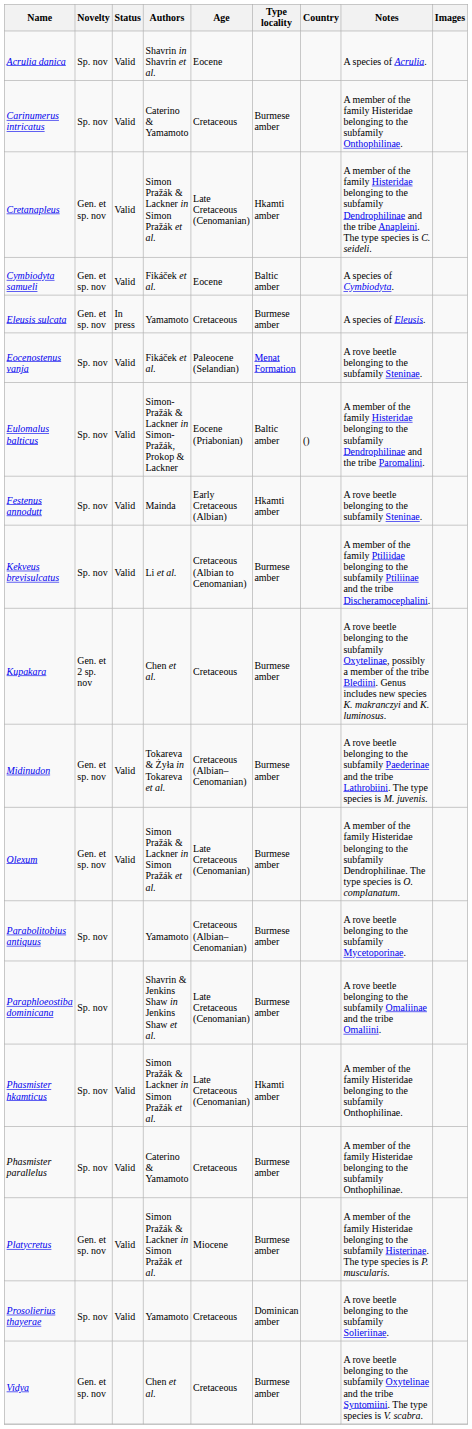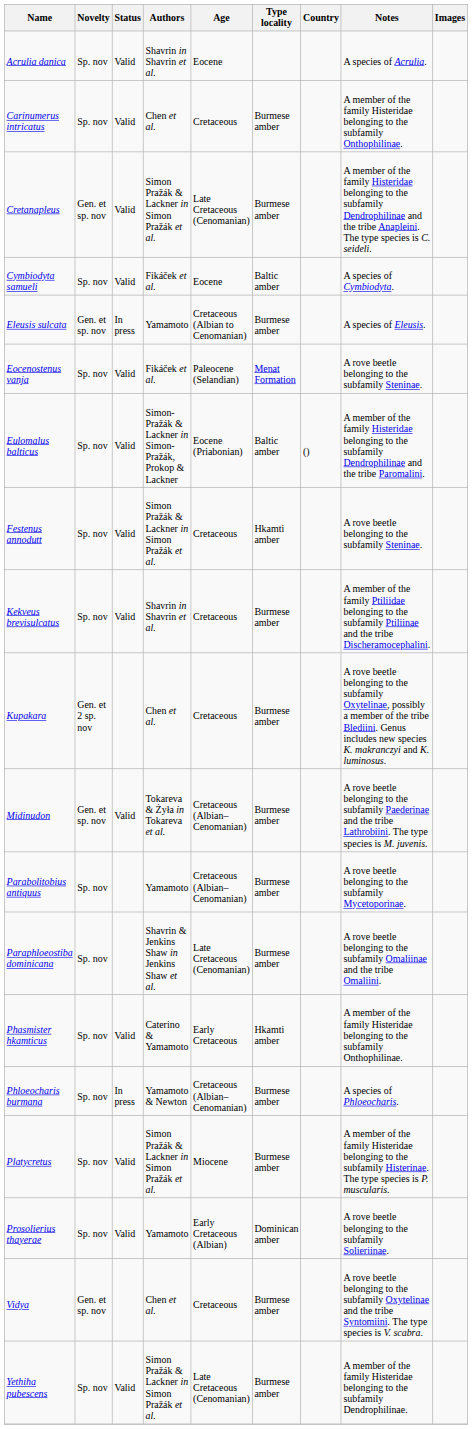 <table class="wikitable sortable" align="center" width="100%">
 <tr>
 <th>Name</th>
 <th>Novelty</th>
 <th>Status</th>
 <th>Authors</th>
 <th>Age</th>
 <th>Type locality</th>
 <th>Country</th>
 <th>Notes</th>
 <th>Images</th>
 </tr>
 <tr>
 <td><br><em><a href='#'>Acrulia danica</a></em></td>
 <td><br>Sp. nov</td>
 <td><br>Valid</td>
 <td><br>Shavrin <em>in</em> Shavrin <em>et al.</em></td>
 <td><br>Eocene</td>
 <td></td>
 <td><br></td>
 <td><br>A species of <em><a href='#'>Acrulia</a></em>.</td>
 <td></td>
 </tr>
 <tr>
 <td><br><em><a href='#'>Carinumerus intricatus</a></em></td>
 <td><br>Sp. nov</td>
 <td><br>Valid</td>
-<td><br>Caterino & Yamamoto</td>
+<td><br>Chen <em>et al.</em></td>
 <td><br>Cretaceous</td>
 <td><br>Burmese amber</td>
 <td><br></td>
 <td><br>A member of the family Histeridae belonging to the subfamily <a href='#'>Onthophilinae</a>.</td>
 <td></td>
 </tr>
 <tr>
 <td><br><em><a href='#'>Cretanapleus</a></em></td>
 <td><br>Gen. et sp. nov</td>
 <td><br>Valid</td>
 <td><br>Simon Pražák & Lackner <em>in</em> Simon Pražák <em>et al.</em></td>
 <td><br>Late Cretaceous (Cenomanian)</td>
-<td><br>Hkamti amber</td>
+<td><br>Burmese amber</td>
 <td><br></td>
 <td><br>A member of the family <a href='#'>Histeridae</a> belonging to the subfamily <a href='#'>Dendrophilinae</a> and the tribe <a href='#'>Anapleini</a>. The type species is <em>C. seideli</em>.</td>
 <td></td>
 </tr>
 <tr>
 <td><br><em><a href='#'>Cymbiodyta samueli</a></em></td>
-<td><br>Gen. et sp. nov</td>
+<td><br>Sp. nov</td>
 <td><br>Valid</td>
 <td><br>Fikáček <em>et al.</em></td>
 <td><br>Eocene</td>
 <td><br>Baltic amber</td>
 <td><br></td>
 <td><br>A species of <em><a href='#'>Cymbiodyta</a></em>.</td>
 <td></td>
 </tr>
 <tr>
 <td><br><em><a href='#'>Eleusis sulcata</a></em></td>
 <td><br>Gen. et sp. nov</td>
 <td><br>In press</td>
 <td><br>Yamamoto</td>
-<td><br>Cretaceous</td>
+<td><br>Cretaceous (Albian to Cenomanian)</td>
 <td><br>Burmese amber</td>
 <td><br></td>
 <td><br>A species of <em><a href='#'>Eleusis</a></em>.</td>
 <td></td>
 </tr>
 <tr>
 <td><br><em><a href='#'>Eocenostenus vanja</a></em></td>
 <td><br>Sp. nov</td>
 <td><br>Valid</td>
 <td><br>Fikáček <em>et al.</em></td>
 <td><br>Paleocene (Selandian)</td>
 <td><br><a href='#'>Menat Formation</a></td>
 <td><br></td>
 <td><br>A rove beetle belonging to the subfamily <a href='#'>Steninae</a>.</td>
 <td></td>
 </tr>
 <tr>
 <td><br><em><a href='#'>Eulomalus balticus</a></em></td>
 <td><br>Sp. nov</td>
 <td><br>Valid</td>
 <td><br>Simon-Pražák & Lackner <em>in</em> Simon-Pražák, Prokop & Lackner</td>
 <td><br>Eocene (Priabonian)</td>
 <td><br>Baltic amber</td>
 <td><br><br>()</td>
 <td><br>A member of the family <a href='#'>Histeridae</a> belonging to the subfamily <a href='#'>Dendrophilinae</a> and the tribe <a href='#'>Paromalini</a>.</td>
 <td></td>
 </tr>
 <tr>
 <td><br><em><a href='#'>Festenus annodutt</a></em></td>
 <td><br>Sp. nov</td>
 <td><br>Valid</td>
-<td><br>Mainda</td>
-<td><br>Early Cretaceous (Albian)</td>
+<td><br>Simon Pražák & Lackner <em>in</em> Simon Pražák <em>et al.</em></td>
+<td><br>Cretaceous</td>
 <td><br>Hkamti amber</td>
 <td><br></td>
 <td><br>A rove beetle belonging to the subfamily <a href='#'>Steninae</a>.</td>
 <td></td>
 </tr>
 <tr>
 <td><br><em><a href='#'>Kekveus brevisulcatus</a></em></td>
 <td><br>Sp. nov</td>
 <td><br>Valid</td>
-<td><br>Li <em>et al.</em></td>
-<td><br>Cretaceous (Albian to Cenomanian)</td>
+<td><br>Shavrin <em>in</em> Shavrin <em>et al.</em></td>
+<td><br>Cretaceous</td>
 <td><br>Burmese amber</td>
 <td><br></td>
 <td><br>A member of the family <a href='#'>Ptiliidae</a> belonging to the subfamily <a href='#'>Ptiliinae</a> and the tribe <a href='#'>Discheramocephalini</a>.</td>
 <td></td>
 </tr>
 <tr>
 <td><br><em><a href='#'>Kupakara</a></em></td>
 <td><br>Gen. et 2 sp. nov</td>
 <td></td>
 <td><br>Chen <em>et al.</em></td>
 <td><br>Cretaceous</td>
 <td><br>Burmese amber</td>
 <td><br></td>
 <td><br>A rove beetle belonging to the subfamily <a href='#'>Oxytelinae</a>, possibly a member of the tribe <a href='#'>Blediini</a>. Genus includes new species <em>K. makranczyi</em> and <em>K. luminosus</em>.</td>
 <td></td>
 </tr>
 <tr>
 <td><br><em><a href='#'>Midinudon</a></em></td>
 <td><br>Gen. et sp. nov</td>
 <td><br>Valid</td>
 <td><br>Tokareva & Żyła <em>in</em> Tokareva <em>et al.</em></td>
 <td><br>Cretaceous (Albian–Cenomanian)</td>
 <td><br>Burmese amber</td>
 <td><br></td>
 <td><br>A rove beetle belonging to the subfamily <a href='#'>Paederinae</a> and the tribe <a href='#'>Lathrobiini</a>. The type species is <em>M. juvenis</em>.</td>
 <td></td>
 </tr>
 <tr>
-<td><br><em><a href='#'>Olexum</a></em></td>
-<td><br>Gen. et sp. nov</td>
-<td><br>Valid</td>
-<td><br>Simon Pražák & Lackner <em>in</em> Simon Pražák <em>et al.</em></td>
-<td><br>Late Cretaceous (Cenomanian)</td>
-<td><br>Burmese amber</td>
-<td><br></td>
-<td><br>A member of the family Histeridae belonging to the subfamily Dendrophilinae. The type species is <em>O. complanatum</em>.</td>
-<td></td>
-</tr>
-<tr>
 <td><br><em><a href='#'>Parabolitobius antiquus</a></em></td>
 <td><br>Sp. nov</td>
 <td></td>
 <td><br>Yamamoto</td>
 <td><br>Cretaceous (Albian–Cenomanian)</td>
 <td><br>Burmese amber</td>
 <td><br></td>
 <td><br>A rove beetle belonging to the subfamily <a href='#'>Mycetoporinae</a>.</td>
 <td></td>
 </tr>
 <tr>
 <td><br><em><a href='#'>Paraphloeostiba dominicana</a></em></td>
 <td><br>Sp. nov</td>
 <td></td>
 <td><br>Shavrin & Jenkins Shaw <em>in</em> Jenkins Shaw <em>et al.</em></td>
 <td><br>Late Cretaceous (Cenomanian)</td>
 <td><br>Burmese amber</td>
 <td><br></td>
 <td><br>A rove beetle belonging to the subfamily <a href='#'>Omaliinae</a> and the tribe <a href='#'>Omaliini</a>.</td>
 <td></td>
 </tr>
 <tr>
 <td><br><em><a href='#'>Phasmister hkamticus</a></em></td>
 <td><br>Sp. nov</td>
 <td><br>Valid</td>
-<td><br>Simon Pražák & Lackner <em>in</em> Simon Pražák <em>et al.</em></td>
-<td><br>Late Cretaceous (Cenomanian)</td>
+<td><br>Caterino & Yamamoto</td>
+<td><br>Early Cretaceous</td>
 <td><br>Hkamti amber</td>
 <td><br></td>
 <td><br>A member of the family Histeridae belonging to the subfamily Onthophilinae.</td>
 <td></td>
 </tr>
 <tr>
-<td><br><em>Phasmister parallelus</em></td>
+<td><br><em><a href='#'>Phloeocharis burmana</a></em></td>
 <td><br>Sp. nov</td>
-<td><br>Valid</td>
-<td><br>Caterino & Yamamoto</td>
-<td><br>Cretaceous</td>
+<td><br>In press</td>
+<td><br>Yamamoto & Newton</td>
+<td><br>Cretaceous (Albian–Cenomanian)</td>
 <td><br>Burmese amber</td>
 <td><br></td>
-<td><br>A member of the family Histeridae belonging to the subfamily Onthophilinae.</td>
+<td><br>A species of <em><a href='#'>Phloeocharis</a></em>.</td>
 <td></td>
 </tr>
 <tr>
 <td><br><em><a href='#'>Platycretus</a></em></td>
-<td><br>Gen. et sp. nov</td>
+<td><br>Sp. nov</td>
 <td><br>Valid</td>
 <td><br>Simon Pražák & Lackner <em>in</em> Simon Pražák <em>et al.</em></td>
 <td><br>Miocene</td>
 <td><br>Burmese amber</td>
 <td><br></td>
 <td><br>A member of the family Histeridae belonging to the subfamily <a href='#'>Histerinae</a>. The type species is <em>P. muscularis</em>.</td>
 <td></td>
 </tr>
 <tr>
 <td><br><em><a href='#'>Prosolierius thayerae</a></em></td>
 <td><br>Sp. nov</td>
 <td><br>Valid</td>
 <td><br>Yamamoto</td>
-<td><br>Cretaceous</td>
+<td><br>Early Cretaceous (Albian)</td>
 <td><br>Dominican amber</td>
 <td><br></td>
 <td><br>A rove beetle belonging to the subfamily <a href='#'>Solieriinae</a>.</td>
 <td></td>
 </tr>
 <tr>
 <td><br><em><a href='#'>Vidya</a></em></td>
 <td><br>Gen. et sp. nov</td>
 <td></td>
 <td><br>Chen <em>et al.</em></td>
 <td><br>Cretaceous</td>
 <td><br>Burmese amber</td>
 <td><br></td>
 <td><br>A rove beetle belonging to the subfamily <a href='#'>Oxytelinae</a> and the tribe <a href='#'>Syntomiini</a>. The type species is <em>V. scabra</em>.</td>
 <td></td>
 </tr>
 <tr>
+<td><br><em><a href='#'>Yethiha pubescens</a></em></td>
+<td><br>Sp. nov</td>
+<td><br>Valid</td>
+<td><br>Simon Pražák & Lackner <em>in</em> Simon Pražák <em>et al.</em></td>
+<td><br>Late Cretaceous (Cenomanian)</td>
+<td><br>Burmese amber</td>
+<td><br></td>
+<td><br>A member of the family Histeridae belonging to the subfamily Dendrophilinae.</td>
+<td></td>
+</tr>
+<tr>
 </tr>
 </table>
